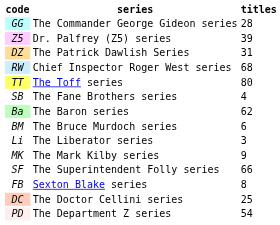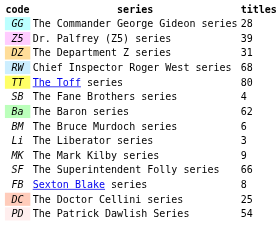 <table class="sortable sort-under-center">
 <tr>
 <th></th>
 <th>code</th>
 <th>series</th>
 <th>titles</th>
 </tr>
 <tr>
 <td style="width:13.6em"></td>
 <td style="width:1.9em;text-align:center;background:#bff"><em>GG</em></td>
 <td>The Commander George Gideon series</td>
 <td>28</td>
 </tr>
 <tr>
 <td></td>
 <td style="text-align:center;background:#fcf"><em>Z5</em></td>
 <td>Dr. Palfrey (Z5) series</td>
 <td>39</td>
 </tr>
 <tr>
 <td></td>
 <td style="text-align:center;background:#fd9"><em>DZ</em></td>
-<td>The Patrick Dawlish Series</td>
+<td>The Department Z series</td>
 <td>31</td>
 </tr>
 <tr>
 <td></td>
 <td style="text-align:center;background:#cef"><em>RW</em></td>
 <td>Chief Inspector Roger West series</td>
 <td>68</td>
 </tr>
 <tr>
 <td></td>
 <td style="text-align:center;background:#ff6"><em>TT</em></td>
 <td><a href='#'>The Toff</a> series</td>
 <td>80</td>
 </tr>
 <tr>
 <td></td>
 <td style="text-align:center;background:#fff"><em>SB</em></td>
 <td>The Fane Brothers series</td>
 <td>4</td>
 </tr>
 <tr>
 <td></td>
 <td style="text-align:center;background:#bfb"><em>Ba</em></td>
 <td>The Baron series</td>
 <td>62</td>
 </tr>
 <tr>
 <td></td>
 <td style="text-align:center;background:#fff"><em>BM</em></td>
 <td>The Bruce Murdoch series</td>
 <td>6</td>
 </tr>
 <tr>
 <td></td>
 <td style="text-align:center;background:#fff"><em>Li</em></td>
 <td>The Liberator series</td>
 <td>3</td>
 </tr>
 <tr>
 <td></td>
 <td style="text-align:center;background:#fff"><em>MK</em></td>
 <td>The Mark Kilby series</td>
 <td>9</td>
 </tr>
 <tr>
 <td></td>
 <td style="text-align:center;background:#fff"><em>SF</em></td>
 <td>The Superintendent Folly series</td>
 <td>66</td>
 </tr>
 <tr>
 <td></td>
 <td style="text-align:center;background:#fff"><em>FB</em></td>
 <td><a href='#'>Sexton Blake</a> series</td>
 <td>8</td>
 </tr>
 <tr>
 <td></td>
 <td style="text-align:center;background:#fcb"><em>DC</em></td>
 <td>The Doctor Cellini series</td>
 <td>25</td>
 </tr>
 <tr>
 <td></td>
 <td style="text-align:center;background:#fee"><em>PD</em></td>
-<td>The Department Z series</td>
+<td>The Patrick Dawlish Series</td>
 <td>54</td>
 </tr>
 </table>
